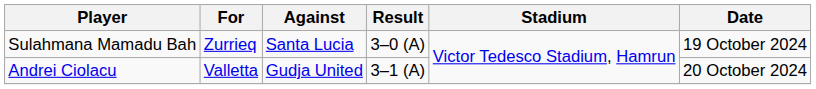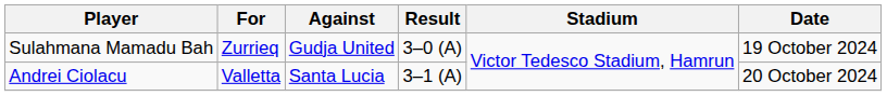 <table class="wikitable">
 <tr>
 <th>Player</th>
 <th>For</th>
 <th>Against</th>
 <th>Result</th>
 <th>Stadium</th>
 <th>Date</th>
 </tr>
 <tr>
 <td> Sulahmana Mamadu Bah</td>
 <td><a href='#'>Zurrieq</a></td>
-<td><a href='#'>Santa Lucia</a></td>
+<td><a href='#'>Gudja United</a></td>
 <td>3–0 (A)</td>
 <td rowspan="2"><a href='#'>Victor Tedesco Stadium</a>, <a href='#'>Hamrun</a></td>
 <td>19 October 2024</td>
 </tr>
 <tr>
 <td> <a href='#'>Andrei Ciolacu</a></td>
 <td><a href='#'>Valletta</a></td>
-<td><a href='#'>Gudja United</a></td>
+<td><a href='#'>Santa Lucia</a></td>
 <td>3–1 (A)</td>
 <td>20 October 2024</td>
 </tr>
 <tr>
 </tr>
 </table>
